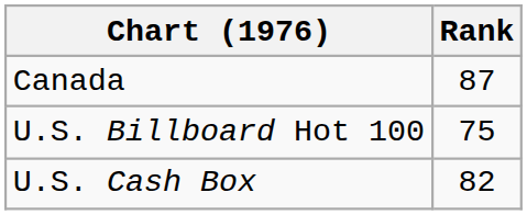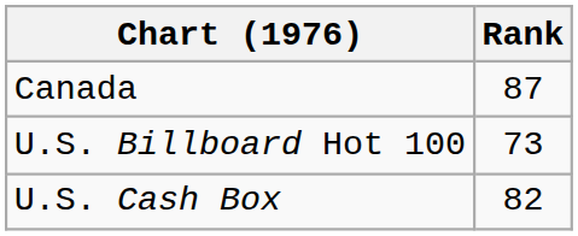 <table class="wikitable sortable">
 <tr>
 <th align="left">Chart (1976)</th>
 <th style="text-align:center;">Rank</th>
 </tr>
 <tr>
 <td>Canada</td>
 <td style="text-align:center;">87</td>
 </tr>
 <tr>
 <td>U.S. <em>Billboard</em> Hot 100</td>
-<td style="text-align:center;">75</td>
+<td style="text-align:center;">73</td>
 </tr>
 <tr>
 <td>U.S. <em>Cash Box</em></td>
 <td style="text-align:center;">82</td>
 </tr>
 </table>
